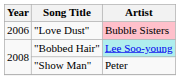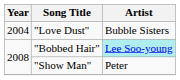 <table class="wikitable">
 <tr>
 <th>Year</th>
 <th>Song Title</th>
 <th>Artist</th>
 </tr>
 <tr>
-<td>2006</td>
+<td>2004</td>
 <td>"Love Dust"</td>
-<td style="background: pink;">Bubble Sisters</td>
+<td>Bubble Sisters</td>
 </tr>
 <tr>
 <td rowspan=2>2008</td>
 <td>"Bobbed Hair"</td>
 <td style="background: paleturquoise;"><a href='#'>Lee Soo-young</a></td>
 </tr>
 <tr>
 <td>"Show Man"</td>
 <td>Peter</td>
 </tr>
 <tr>
 </tr>
 </table>
